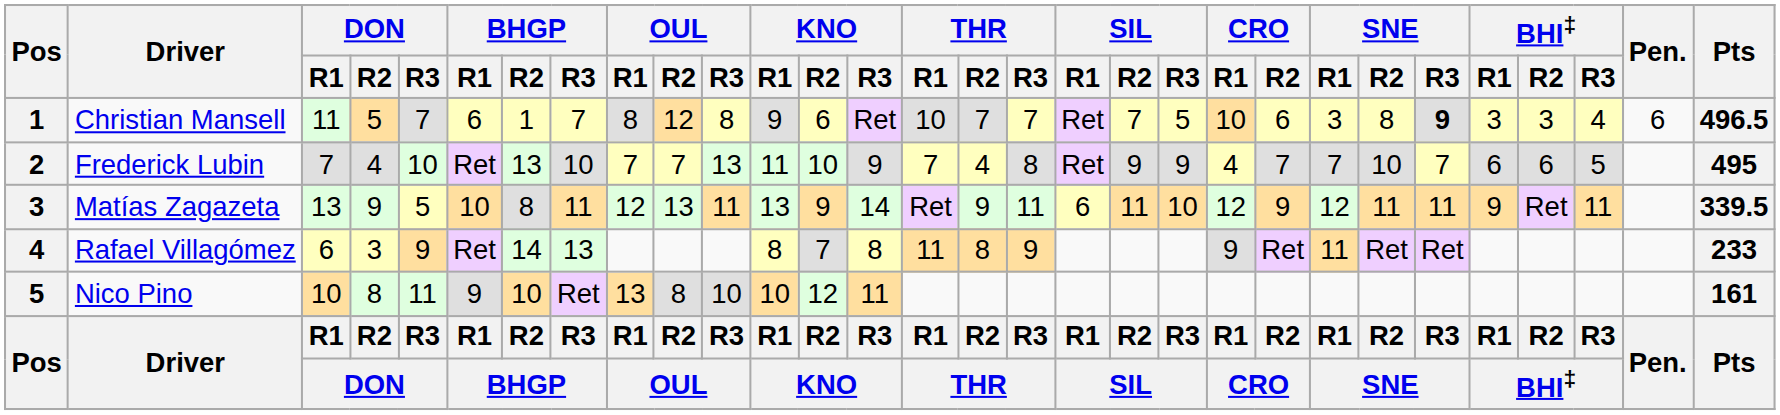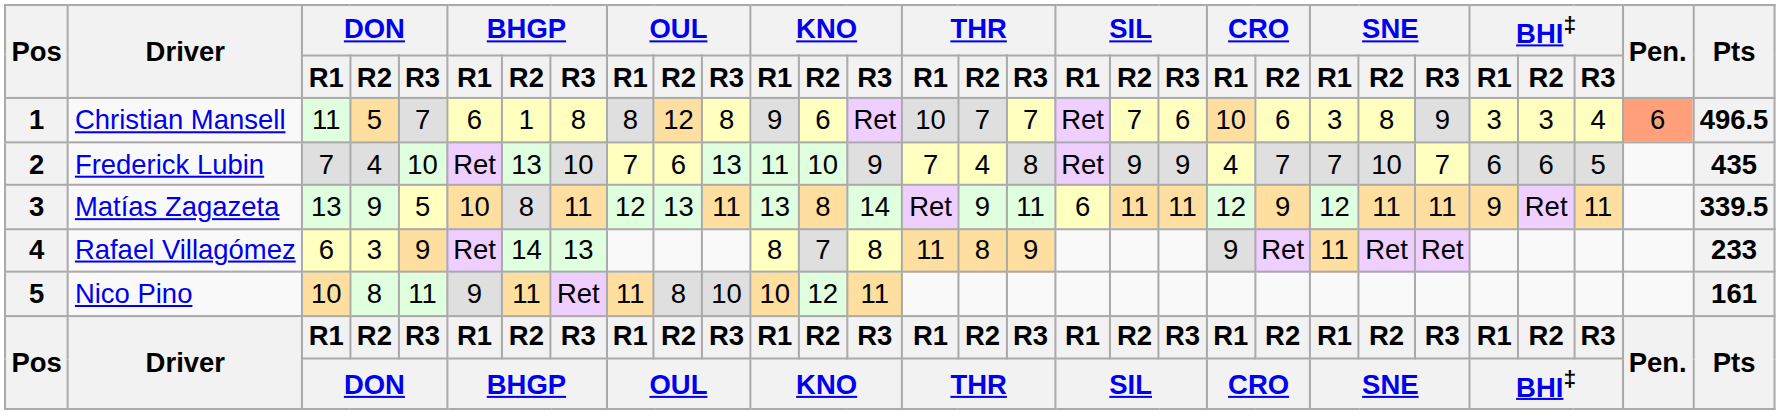 <table class="wikitable" style="font-size: 85%; text-align:center">
 <tr style="background:#f9f9f9">
 <th rowspan=2>Pos</th>
 <th rowspan=2>Driver</th>
 <th colspan=3><a href='#'>DON</a></th>
 <th colspan=3><a href='#'>BHGP</a></th>
 <th colspan=3><a href='#'>OUL</a></th>
 <th colspan=3><a href='#'>KNO</a></th>
 <th colspan=3><a href='#'>THR</a></th>
 <th colspan=3><a href='#'>SIL</a></th>
 <th colspan=2><a href='#'>CRO</a></th>
 <th colspan=3><a href='#'>SNE</a></th>
 <th colspan=3><a href='#'>BHI</a><sup>‡</sup></th>
 <th rowspan=2>Pen.</th>
 <th rowspan=2>Pts</th>
 </tr>
 <tr>
 <th>R1</th>
 <th>R2</th>
 <th>R3</th>
 <th>R1</th>
 <th>R2</th>
 <th>R3</th>
 <th>R1</th>
 <th>R2</th>
 <th>R3</th>
 <th>R1</th>
 <th>R2</th>
 <th>R3</th>
 <th>R1</th>
 <th>R2</th>
 <th>R3</th>
 <th>R1</th>
 <th>R2</th>
 <th>R3</th>
 <th>R1</th>
 <th>R2</th>
 <th>R1</th>
 <th>R2</th>
 <th>R3</th>
 <th>R1</th>
 <th>R2</th>
 <th>R3</th>
 </tr>
 <tr>
 <th>1</th>
 <td style="text-align:left"> <a href='#'>Christian Mansell</a></td>
 <td style="background:#dfffdf">11</td>
 <td style="background:#ffdf9f">5</td>
 <td style="background:#dfdfdf">7</td>
 <td style="background:#ffffbf">6</td>
 <td style="background:#ffffbf">1</td>
-<td style="background:#ffffbf">7</td>
+<td style="background:#ffffbf">8</td>
 <td style="background:#dfdfdf">8</td>
 <td style="background:#ffdf9f">12</td>
 <td style="background:#ffffbf">8</td>
 <td style="background:#dfdfdf">9</td>
 <td style="background:#ffffbf">6</td>
 <td style="background:#efcfff">Ret</td>
 <td style="background:#dfdfdf">10</td>
 <td style="background:#dfdfdf">7</td>
 <td style="background:#ffffbf">7</td>
 <td style="background:#efcfff">Ret</td>
 <td style="background:#ffffbf">7</td>
-<td style="background:#ffffbf">5</td>
+<td style="background:#ffffbf">6</td>
 <td style="background:#ffdf9f">10</td>
 <td style="background:#ffffbf">6</td>
 <td style="background:#ffffbf">3</td>
 <td style="background:#ffffbf">8</td>
-<td style="background:#dfdfdf"><strong>9</strong></td>
+<td style="background:#dfdfdf">9</td>
 <td style="background:#ffffbf">3</td>
 <td style="background:#ffffbf">3</td>
 <td style="background:#ffffbf">4</td>
-<td>6</td>
+<td style="background: lightsalmon;">6</td>
 <th>496.5</th>
 </tr>
 <tr>
 <th>2</th>
 <td style="text-align:left"> <a href='#'>Frederick Lubin</a></td>
 <td style="background:#dfdfdf">7</td>
 <td style="background:#dfdfdf">4</td>
 <td style="background:#dfffdf">10</td>
 <td style="background:#efcfff">Ret</td>
 <td style="background:#dfffdf">13</td>
 <td style="background:#dfdfdf">10</td>
 <td style="background:#ffffbf">7</td>
-<td style="background:#ffffbf">7</td>
+<td style="background:#ffffbf">6</td>
 <td style="background:#dfffdf">13</td>
 <td style="background:#dfffdf">11</td>
 <td style="background:#dfffdf">10</td>
 <td style="background:#dfdfdf">9</td>
 <td style="background:#ffffbf">7</td>
 <td style="background:#ffffbf">4</td>
 <td style="background:#dfdfdf">8</td>
 <td style="background:#efcfff">Ret</td>
 <td style="background:#dfdfdf">9</td>
 <td style="background:#dfdfdf">9</td>
 <td style="background:#ffffbf">4</td>
 <td style="background:#dfdfdf">7</td>
 <td style="background:#dfdfdf">7</td>
 <td style="background:#dfdfdf">10</td>
 <td style="background:#ffffbf">7</td>
 <td style="background:#dfdfdf">6</td>
 <td style="background:#dfdfdf">6</td>
 <td style="background:#dfdfdf">5</td>
 <td></td>
-<th>495</th>
+<th>435</th>
 </tr>
 <tr>
 <th>3</th>
 <td style="text-align:left"> <a href='#'>Matías Zagazeta</a></td>
 <td style="background:#dfffdf">13</td>
 <td style="background:#dfffdf">9</td>
 <td style="background:#ffffbf">5</td>
 <td style="background:#ffdf9f">10</td>
 <td style="background:#dfdfdf">8</td>
 <td style="background:#ffdf9f">11</td>
 <td style="background:#dfffdf">12</td>
 <td style="background:#dfffdf">13</td>
 <td style="background:#ffdf9f">11</td>
 <td style="background:#dfffdf">13</td>
-<td style="background:#ffdf9f">9</td>
+<td style="background:#ffdf9f">8</td>
 <td style="background:#dfffdf">14</td>
 <td style="background:#efcfff">Ret</td>
 <td style="background:#dfffdf">9</td>
 <td style="background:#dfffdf">11</td>
 <td style="background:#ffffbf">6</td>
 <td style="background:#ffdf9f">11</td>
-<td style="background:#ffdf9f">10</td>
+<td style="background:#ffdf9f">11</td>
 <td style="background:#dfffdf">12</td>
 <td style="background:#ffdf9f">9</td>
 <td style="background:#dfffdf">12</td>
 <td style="background:#ffdf9f">11</td>
 <td style="background:#ffdf9f">11</td>
 <td style="background:#ffdf9f">9</td>
 <td style="background:#efcfff">Ret</td>
 <td style="background:#ffdf9f">11</td>
 <td></td>
 <th>339.5</th>
 </tr>
 <tr>
 <th>4</th>
 <td style="text-align:left" nowrap> <a href='#'>Rafael Villagómez</a></td>
 <td style="background:#ffffbf">6</td>
 <td style="background:#ffffbf">3</td>
 <td style="background:#ffdf9f">9</td>
 <td style="background:#efcfff">Ret</td>
 <td style="background:#dfffdf">14</td>
 <td style="background:#dfffdf">13</td>
 <td></td>
 <td></td>
 <td></td>
 <td style="background:#ffffbf">8</td>
 <td style="background:#dfdfdf">7</td>
 <td style="background:#ffffbf">8</td>
 <td style="background:#ffdf9f">11</td>
 <td style="background:#ffdf9f">8</td>
 <td style="background:#ffdf9f">9</td>
 <td></td>
 <td></td>
 <td></td>
 <td style="background:#dfdfdf">9</td>
 <td style="background:#efcfff">Ret</td>
 <td style="background:#ffdf9f">11</td>
 <td style="background:#efcfff">Ret</td>
 <td style="background:#efcfff">Ret</td>
 <td></td>
 <td></td>
 <td></td>
 <td></td>
 <th>233</th>
 </tr>
 <tr>
 <th>5</th>
 <td style="text-align:left"> <a href='#'>Nico Pino</a></td>
 <td style="background:#ffdf9f">10</td>
 <td style="background:#dfffdf">8</td>
 <td style="background:#dfffdf">11</td>
 <td style="background:#dfdfdf">9</td>
-<td style="background:#ffdf9f">10</td>
+<td style="background:#ffdf9f">11</td>
 <td style="background:#efcfff">Ret</td>
-<td style="background:#ffdf9f">13</td>
+<td style="background:#ffdf9f">11</td>
 <td style="background:#dfdfdf">8</td>
 <td style="background:#dfdfdf">10</td>
 <td style="background:#ffdf9f">10</td>
 <td style="background:#dfffdf">12</td>
 <td style="background:#ffdf9f">11</td>
 <td></td>
 <td></td>
 <td></td>
 <td></td>
 <td></td>
 <td></td>
 <td></td>
 <td></td>
 <td></td>
 <td></td>
 <td></td>
 <td></td>
 <td></td>
 <td></td>
 <td></td>
 <th>161</th>
 </tr>
 <tr>
 <th rowspan=2>Pos</th>
 <th rowspan=2>Driver</th>
 <th>R1</th>
 <th>R2</th>
 <th>R3</th>
 <th>R1</th>
 <th>R2</th>
 <th>R3</th>
 <th>R1</th>
 <th>R2</th>
 <th>R3</th>
 <th>R1</th>
 <th>R2</th>
 <th>R3</th>
 <th>R1</th>
 <th>R2</th>
 <th>R3</th>
 <th>R1</th>
 <th>R2</th>
 <th>R3</th>
 <th>R1</th>
 <th>R2</th>
 <th>R1</th>
 <th>R2</th>
 <th>R3</th>
 <th>R1</th>
 <th>R2</th>
 <th>R3</th>
 <th rowspan=2>Pen.</th>
 <th rowspan=2>Pts</th>
 </tr>
 <tr>
 <th colspan=3><a href='#'>DON</a></th>
 <th colspan=3><a href='#'>BHGP</a></th>
 <th colspan=3><a href='#'>OUL</a></th>
 <th colspan=3><a href='#'>KNO</a></th>
 <th colspan=3><a href='#'>THR</a></th>
 <th colspan=3><a href='#'>SIL</a></th>
 <th colspan=2><a href='#'>CRO</a></th>
 <th colspan=3><a href='#'>SNE</a></th>
 <th colspan=3><a href='#'>BHI</a><sup>‡</sup></th>
 </tr>
 </table>
